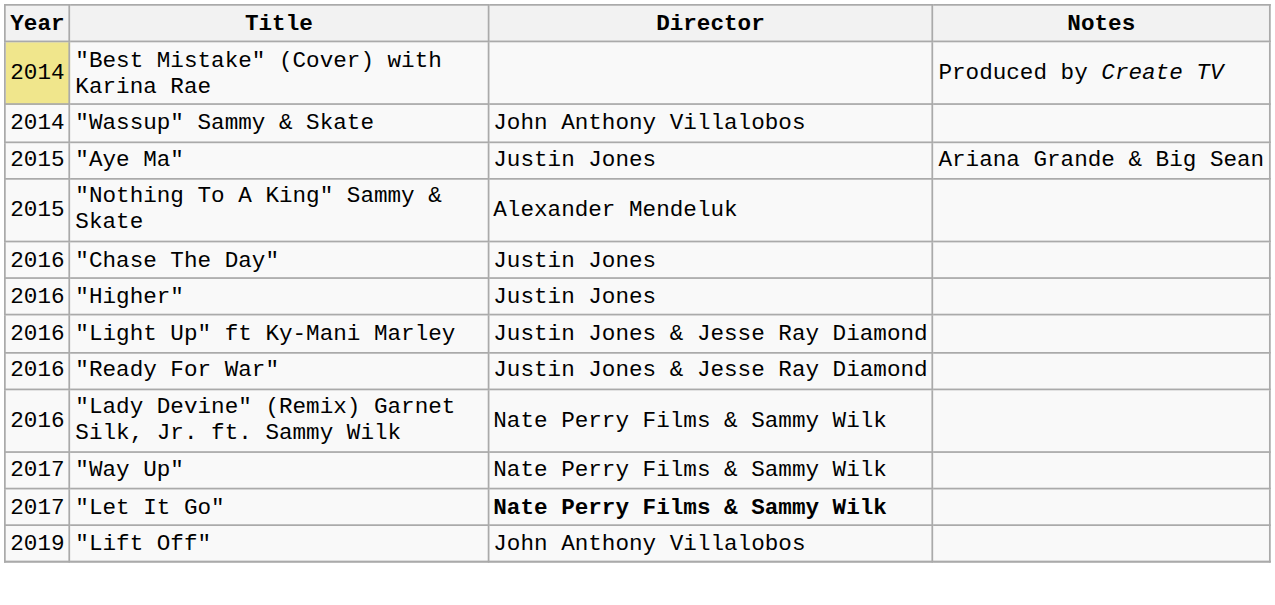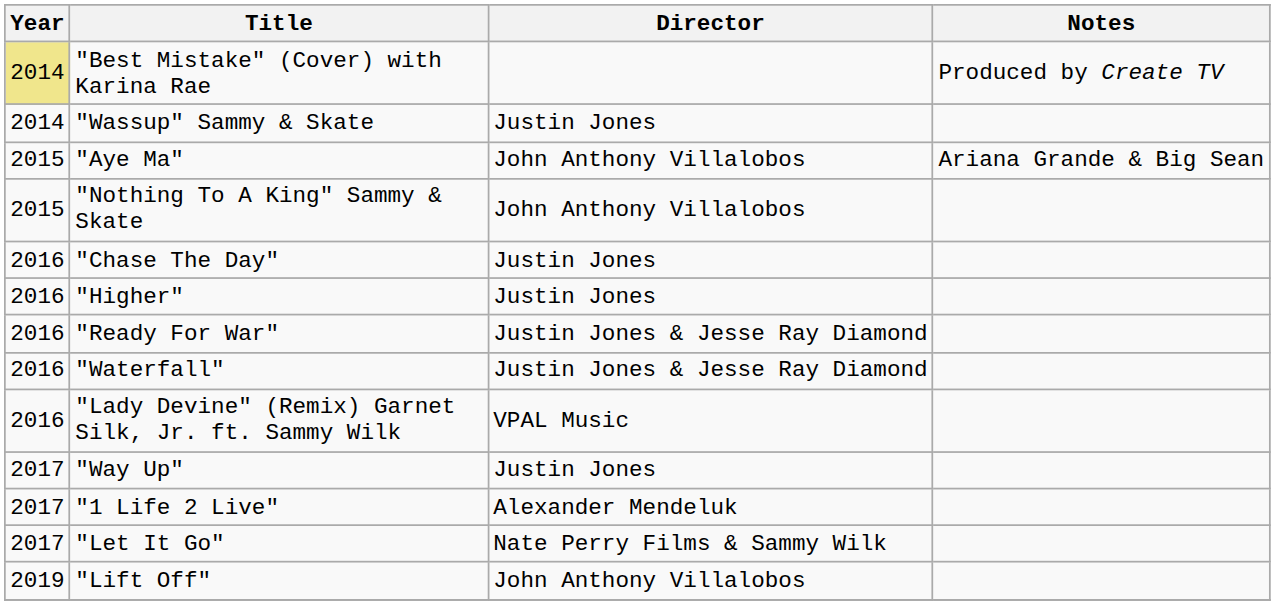 <table class="wikitable plainrowheaders" border="1">
 <tr>
 <th scope="col">Year</th>
 <th scope="col" style="width:18em;">Title</th>
 <th scope="col">Director</th>
 <th scope="col">Notes</th>
 </tr>
 <tr>
 <td style="background: khaki;">2014</td>
 <td>"Best Mistake" (Cover) with Karina Rae</td>
 <td></td>
 <td>Produced by <em>Create TV</em></td>
 </tr>
 <tr>
 <td>2014</td>
 <td>"Wassup" Sammy & Skate</td>
-<td>John Anthony Villalobos</td>
+<td>Justin Jones</td>
 <td></td>
 </tr>
 <tr>
 <td>2015</td>
 <td scope="row">"Aye Ma"</td>
-<td>Justin Jones</td>
+<td>John Anthony Villalobos</td>
 <td>Ariana Grande & Big Sean</td>
 </tr>
 <tr>
 <td>2015</td>
 <td>"Nothing To A King" Sammy & Skate</td>
-<td>Alexander Mendeluk</td>
+<td>John Anthony Villalobos</td>
 <td></td>
 </tr>
 <tr>
 <td>2016</td>
 <td>"Chase The Day"</td>
 <td>Justin Jones</td>
 <td></td>
 </tr>
 <tr>
 <td>2016</td>
 <td>"Higher"</td>
 <td>Justin Jones</td>
 <td></td>
 </tr>
 <tr>
 <td>2016</td>
-<td>"Light Up" ft Ky-Mani Marley</td>
-<td>Justin Jones & Jesse Ray Diamond</td>
-<td></td>
-</tr>
-<tr>
-<td>2016</td>
 <td>"Ready For War"</td>
 <td>Justin Jones & Jesse Ray Diamond</td>
 <td></td>
 </tr>
 <tr>
 <td>2016</td>
+<td>"Waterfall"</td>
+<td>Justin Jones & Jesse Ray Diamond</td>
+<td></td>
+</tr>
+<tr>
+<td>2016</td>
 <td>"Lady Devine" (Remix) Garnet Silk, Jr. ft. Sammy Wilk</td>
-<td>Nate Perry Films & Sammy Wilk</td>
+<td>VPAL Music</td>
 <td></td>
 </tr>
 <tr>
 <td>2017</td>
 <td>"Way Up"</td>
-<td>Nate Perry Films & Sammy Wilk</td>
+<td>Justin Jones</td>
+<td></td>
+</tr>
+<tr>
+<td>2017</td>
+<td>"1 Life 2 Live"</td>
+<td>Alexander Mendeluk</td>
 <td></td>
 </tr>
 <tr>
 <td>2017</td>
 <td>"Let It Go"</td>
-<td><strong>Nate Perry Films & Sammy Wilk</strong></td>
+<td>Nate Perry Films & Sammy Wilk</td>
 <td></td>
 </tr>
 <tr>
 <td>2019</td>
 <td>"Lift Off"</td>
 <td>John Anthony Villalobos</td>
 <td></td>
 </tr>
 <tr>
 </tr>
 </table>
